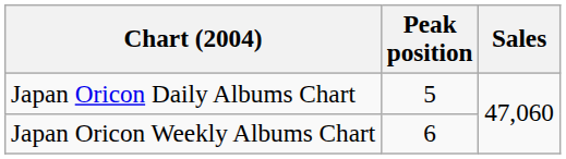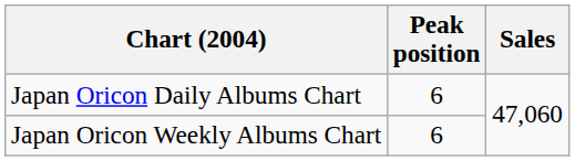 <table class="wikitable sortable">
 <tr>
 <th>Chart (2004)</th>
 <th>Peak<br>position</th>
 <th>Sales</th>
 </tr>
 <tr>
 <td>Japan <a href='#'>Oricon</a> Daily Albums Chart</td>
-<td align="center">5</td>
+<td align="center">6</td>
 <td rowspan="2" align="center">47,060</td>
 </tr>
 <tr>
 <td>Japan Oricon Weekly Albums Chart</td>
 <td align="center">6</td>
 </tr>
 </table>
